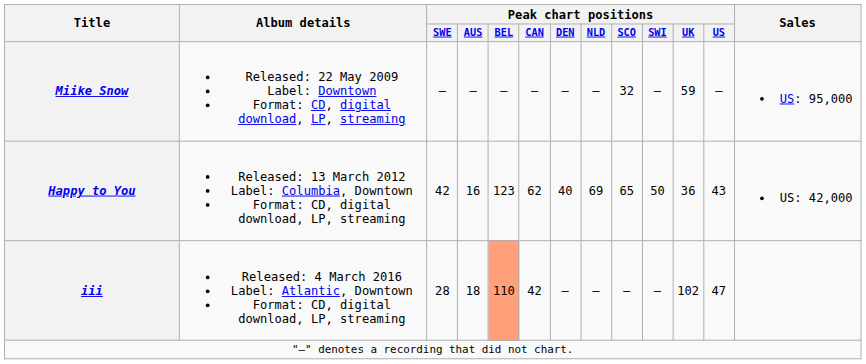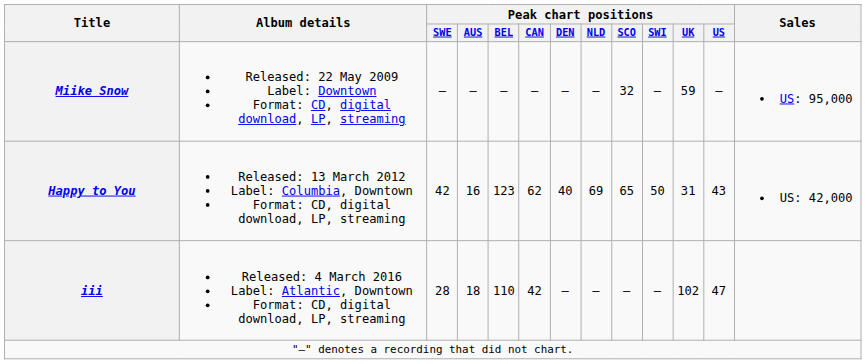 <table class="wikitable plainrowheaders" style="text-align:center;" border="1">
 <tr>
 <th scope="col" rowspan="2" style="width:14em;">Title</th>
 <th scope="col" rowspan="2" style="width:20em;">Album details</th>
 <th scope="col" colspan="10">Peak chart positions</th>
 <th scope="col" rowspan="2" style="width:10em;">Sales</th>
 </tr>
 <tr>
 <th scope="col" style="width:2.5em;font-size:85%;"><a href='#'>SWE</a><br></th>
 <th scope="col" style="width:2.5em;font-size:85%;"><a href='#'>AUS</a><br></th>
 <th scope="col" style="width:2.5em;font-size:85%;"><a href='#'>BEL</a><br></th>
 <th scope="col" style="width:2.5em;font-size:85%;"><a href='#'>CAN</a><br></th>
 <th scope="col" style="width:2.5em;font-size:85%;"><a href='#'>DEN</a><br></th>
 <th scope="col" style="width:2.5em;font-size:85%;"><a href='#'>NLD</a><br></th>
 <th scope="col" style="width:2.5em;font-size:85%;"><a href='#'>SCO</a><br></th>
 <th scope="col" style="width:2.5em;font-size:85%;"><a href='#'>SWI</a><br></th>
 <th scope="col" style="width:2.5em;font-size:85%;"><a href='#'>UK</a><br></th>
 <th scope="col" style="width:2.5em;font-size:85%;"><a href='#'>US</a><br></th>
 </tr>
 <tr>
 <th scope="row"><em><a href='#'>Miike Snow</a></em></th>
 <td><br><ul><li>Released: 22 May 2009 </li><li>Label: <a href='#'>Downtown</a></li><li>Format: <a href='#'>CD</a>, <a href='#'>digital download</a>, <a href='#'>LP</a>, <a href='#'>streaming</a></li></ul></td>
 <td>—</td>
 <td>—</td>
 <td>—</td>
 <td>—</td>
 <td>—</td>
 <td>—</td>
 <td>32</td>
 <td>—</td>
 <td>59</td>
 <td>—</td>
 <td><br><ul><li><a href='#'>US</a>: 95,000</li></ul></td>
 </tr>
 <tr>
 <th scope="row"><em><a href='#'>Happy to You</a></em></th>
 <td><br><ul><li>Released: 13 March 2012 </li><li>Label: <a href='#'>Columbia</a>, Downtown</li><li>Format: CD, digital download, LP, streaming</li></ul></td>
 <td>42</td>
 <td>16</td>
 <td>123</td>
 <td>62</td>
 <td>40</td>
 <td>69</td>
 <td>65</td>
 <td>50</td>
-<td>36</td>
+<td>31</td>
 <td>43</td>
 <td><br><ul><li>US: 42,000</li></ul></td>
 </tr>
 <tr>
 <th scope="row"><em><a href='#'>iii</a></em></th>
 <td><br><ul><li>Released: 4 March 2016 </li><li>Label: <a href='#'>Atlantic</a>, Downtown</li><li>Format: CD, digital download, LP, streaming</li></ul></td>
 <td>28</td>
 <td>18</td>
-<td style="background: lightsalmon;">110</td>
+<td>110</td>
 <td>42</td>
 <td>—</td>
 <td>—</td>
 <td>—</td>
 <td>—</td>
 <td>102</td>
 <td>47</td>
 <td></td>
 </tr>
 <tr>
 <td colspan="13" style="font-size:90%">"—" denotes a recording that did not chart.</td>
 </tr>
 </table>
